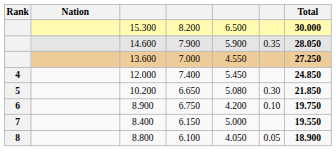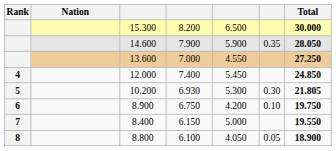 <table class="wikitable sortable" style="text-align:center; font-size:85%">
 <tr>
 <th scope="col" style="width:25px;">Rank</th>
 <th scope="col" style="width:120px;">Nation</th>
 <th scope="col" style="width:60px;"></th>
 <th scope="col" style="width:60px;"></th>
 <th scope="col" style="width:60px;"></th>
 <th scope="col" style="width:30px;"></th>
 <th scope="col" style="width:60px;">Total</th>
 </tr>
 <tr bgcolor="fffcaf">
 <th scope="row"></th>
 <td align="left"></td>
 <td>15.300</td>
 <td>8.200</td>
 <td>6.500</td>
 <td></td>
 <td><strong>30.000</strong></td>
 </tr>
 <tr bgcolor="e5e5e5">
 <th scope="row"></th>
 <td align="left"></td>
 <td>14.600</td>
 <td>7.900</td>
 <td>5.900</td>
 <td>0.35</td>
 <td><strong>28.050</strong></td>
 </tr>
 <tr bgcolor="eecc99">
 <th scope="row"></th>
 <td align="left"></td>
 <td>13.600</td>
 <td>7.000</td>
 <td>4.550</td>
 <td></td>
 <td><strong>27.250</strong></td>
 </tr>
 <tr>
 <th scope="row">4</th>
 <td align="left"></td>
 <td>12.000</td>
 <td>7.400</td>
 <td>5.450</td>
 <td></td>
 <td><strong>24.850</strong></td>
 </tr>
 <tr>
 <th scope="row">5</th>
 <td align="left"></td>
 <td>10.200</td>
-<td>6.650</td>
-<td>5.080</td>
+<td>6.930</td>
+<td>5.300</td>
 <td>0.30</td>
-<td><strong>21.850</strong></td>
+<td><strong>21.805</strong></td>
 </tr>
 <tr>
 <th scope="row">6</th>
 <td align="left"></td>
 <td>8.900</td>
 <td>6.750</td>
 <td>4.200</td>
 <td>0.10</td>
 <td><strong>19.750</strong></td>
 </tr>
 <tr>
 <th scope="row">7</th>
 <td align="left"></td>
 <td>8.400</td>
 <td>6.150</td>
 <td>5.000</td>
 <td></td>
 <td><strong>19.550</strong></td>
 </tr>
 <tr>
 <th scope="row">8</th>
 <td align="left"></td>
 <td>8.800</td>
 <td>6.100</td>
 <td>4.050</td>
 <td>0.05</td>
 <td><strong>18.900</strong></td>
 </tr>
 </table>
